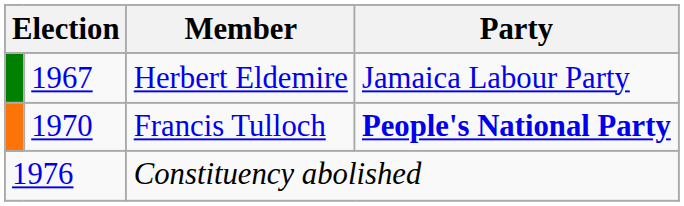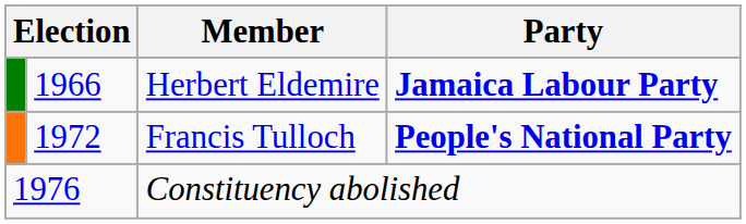 <table class="wikitable">
 <tr>
 <th colspan="2">Election</th>
 <th>Member</th>
 <th>Party</th>
 </tr>
 <tr>
 <td style="background-color: green"></td>
-<td><a href='#'>1967</a></td>
+<td><a href='#'>1966</a></td>
 <td><a href='#'>Herbert Eldemire</a></td>
-<td><a href='#'>Jamaica Labour Party</a></td>
+<td><strong><a href='#'>Jamaica Labour Party</a></strong></td>
 </tr>
 <tr>
 <td style="background-color: #fb740a"></td>
-<td><a href='#'>1970</a></td>
+<td><a href='#'>1972</a></td>
 <td><a href='#'>Francis Tulloch</a></td>
 <td><strong><a href='#'>People's National Party</a></strong></td>
 </tr>
 <tr>
 <td colspan="2"><a href='#'>1976</a></td>
 <td colspan="2"><em>Constituency abolished</em> </td>
 </tr>
 </table>
